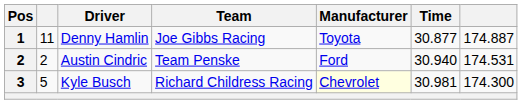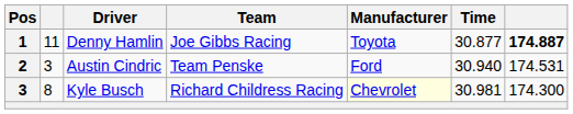 <table class="wikitable" style="font-size:95%">
 <tr>
 <th>Pos</th>
 <th></th>
 <th>Driver</th>
 <th>Team</th>
 <th>Manufacturer</th>
 <th>Time</th>
 <th></th>
 </tr>
 <tr>
 <th>1</th>
 <td>11</td>
 <td><a href='#'>Denny Hamlin</a></td>
 <td><a href='#'>Joe Gibbs Racing</a></td>
 <td><a href='#'>Toyota</a></td>
 <td>30.877</td>
-<td>174.887</td>
+<td><strong>174.887</strong></td>
 </tr>
 <tr>
 <th>2</th>
-<td>2</td>
+<td>3</td>
 <td><a href='#'>Austin Cindric</a></td>
 <td><a href='#'>Team Penske</a></td>
 <td><a href='#'>Ford</a></td>
 <td>30.940</td>
 <td>174.531</td>
 </tr>
 <tr>
 <th>3</th>
-<td>5</td>
+<td>8</td>
 <td><a href='#'>Kyle Busch</a></td>
 <td><a href='#'>Richard Childress Racing</a></td>
 <td style="background: lightyellow;"><a href='#'>Chevrolet</a></td>
 <td>30.981</td>
 <td>174.300</td>
 </tr>
 <tr>
 <th colspan="7"></th>
 </tr>
 </table>
